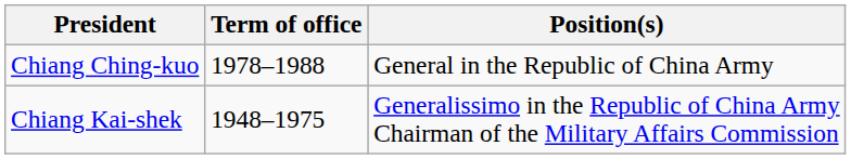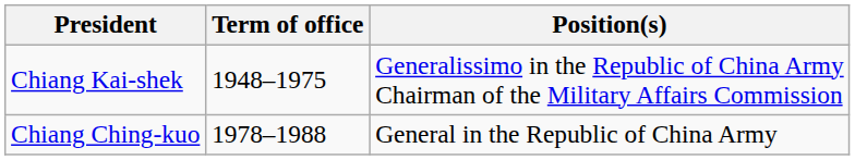 <table class=wikitable>
 <tr>
 <th>President</th>
 <th>Term of office</th>
 <th>Position(s)</th>
 </tr>
 <tr>
+<td><a href='#'>Chiang Kai-shek</a></td>
+<td>1948–1975</td>
+<td><a href='#'>Generalissimo</a> in the <a href='#'>Republic of China Army</a><br>Chairman of the <a href='#'>Military Affairs Commission</a></td>
+</tr>
+<tr>
 <td><a href='#'>Chiang Ching-kuo</a></td>
 <td>1978–1988</td>
 <td>General in the Republic of China Army</td>
 </tr>
-<tr>
-<td><a href='#'>Chiang Kai-shek</a></td>
-<td>1948–1975</td>
-<td><a href='#'>Generalissimo</a> in the <a href='#'>Republic of China Army</a><br>Chairman of the <a href='#'>Military Affairs Commission</a></td>
-</tr>
 </table>
